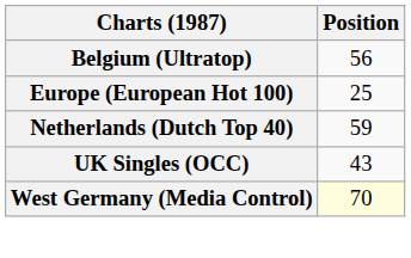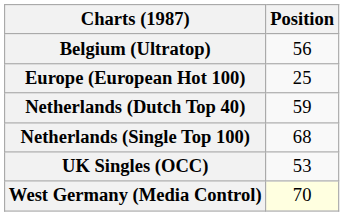 <table class="wikitable sortable plainrowheaders" style="text-align:center">
 <tr>
 <th>Charts (1987)</th>
 <th>Position</th>
 </tr>
 <tr>
 <th scope="row">Belgium (Ultratop)</th>
 <td>56</td>
 </tr>
 <tr>
 <th scope="row">Europe (European Hot 100)</th>
 <td>25</td>
 </tr>
 <tr>
 <th scope="row">Netherlands (Dutch Top 40)</th>
 <td>59</td>
 </tr>
 <tr>
+<th scope="row">Netherlands (Single Top 100)</th>
+<td>68</td>
+</tr>
+<tr>
 <th scope="row">UK Singles (OCC)</th>
-<td>43</td>
+<td>53</td>
 </tr>
 <tr>
 <th scope="row">West Germany (Media Control)</th>
 <td style="background: lightyellow;">70</td>
 </tr>
 </table>
